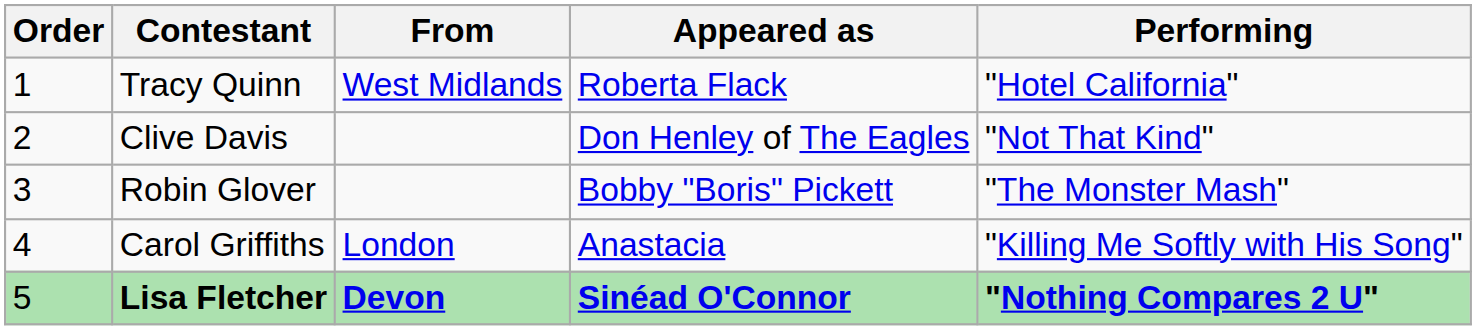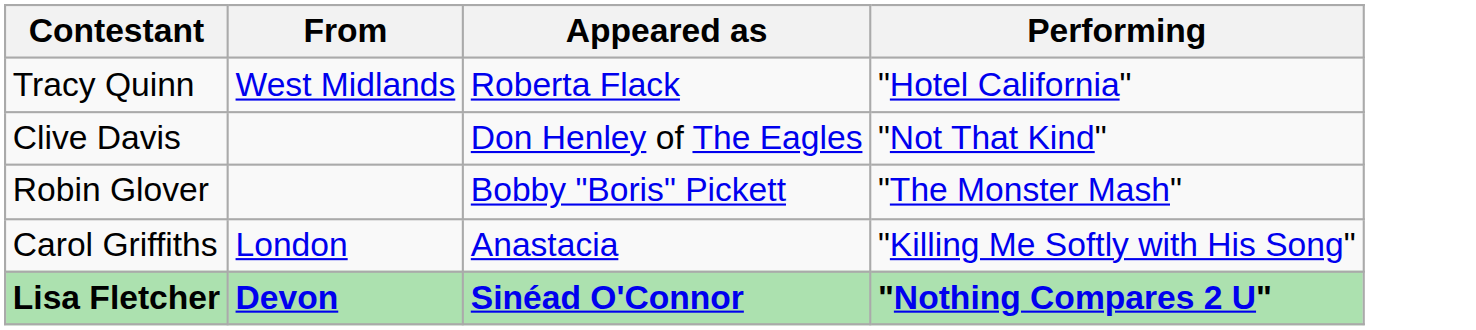 <table class="wikitable">
 <tr>
-<th>Order</th>
 <th>Contestant</th>
 <th>From</th>
 <th>Appeared as</th>
 <th>Performing</th>
 </tr>
 <tr>
-<td>1</td>
 <td>Tracy Quinn</td>
 <td><a href='#'>West Midlands</a></td>
 <td><a href='#'>Roberta Flack</a></td>
 <td>"<a href='#'>Hotel California</a>"</td>
 </tr>
 <tr>
-<td>2</td>
 <td>Clive Davis</td>
 <td></td>
 <td><a href='#'>Don Henley</a> of <a href='#'>The Eagles</a></td>
 <td>"<a href='#'>Not That Kind</a>"</td>
 </tr>
 <tr>
-<td>3</td>
 <td>Robin Glover</td>
 <td></td>
 <td><a href='#'>Bobby "Boris" Pickett</a></td>
 <td>"<a href='#'>The Monster Mash</a>"</td>
 </tr>
 <tr>
-<td>4</td>
 <td>Carol Griffiths</td>
 <td><a href='#'>London</a></td>
 <td><a href='#'>Anastacia</a></td>
 <td>"<a href='#'>Killing Me Softly with His Song</a>"</td>
 </tr>
 <tr style="background:#ACE1AF;">
-<td>5</td>
 <td><strong>Lisa Fletcher</strong></td>
 <td><strong><a href='#'>Devon</a></strong></td>
 <td><strong><a href='#'>Sinéad O'Connor</a></strong></td>
 <td><strong>"<a href='#'>Nothing Compares 2 U</a>"</strong></td>
 </tr>
 </table>
